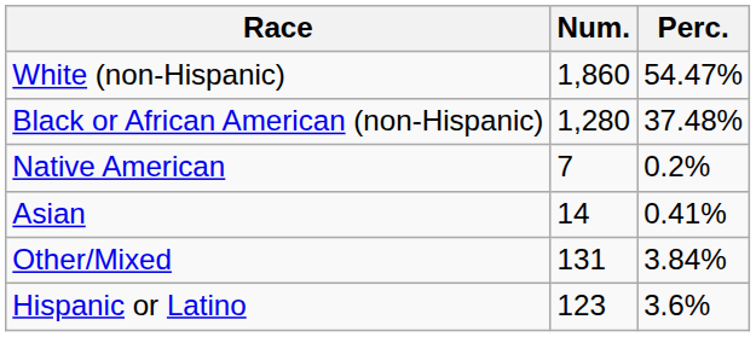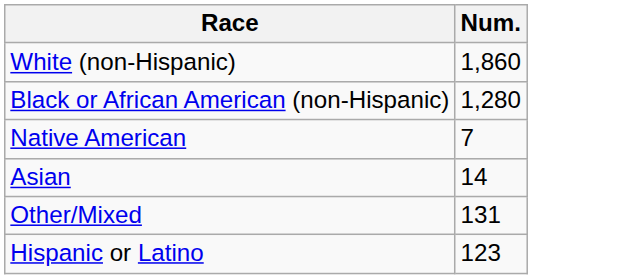 <table class="wikitable">
 <tr>
 <th>Race</th>
 <th>Num.</th>
-<th>Perc.</th>
 </tr>
 <tr>
 <td><a href='#'>White</a> (non-Hispanic)</td>
 <td>1,860</td>
-<td>54.47%</td>
 </tr>
 <tr>
 <td><a href='#'>Black or African American</a> (non-Hispanic)</td>
 <td>1,280</td>
-<td>37.48%</td>
 </tr>
 <tr>
 <td><a href='#'>Native American</a></td>
 <td>7</td>
-<td>0.2%</td>
 </tr>
 <tr>
 <td><a href='#'>Asian</a></td>
 <td>14</td>
-<td>0.41%</td>
 </tr>
 <tr>
 <td><a href='#'>Other/Mixed</a></td>
 <td>131</td>
-<td>3.84%</td>
 </tr>
 <tr>
 <td><a href='#'>Hispanic</a> or <a href='#'>Latino</a></td>
 <td>123</td>
-<td>3.6%</td>
 </tr>
 </table>
